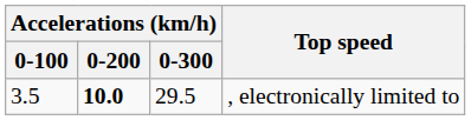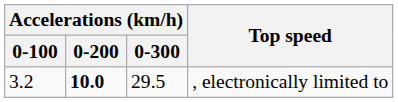 <table class="wikitable">
 <tr>
 <th colspan=3>Accelerations (km/h)</th>
 <th rowspan=2>Top speed</th>
 </tr>
 <tr>
 <th>0-100</th>
 <th>0-200</th>
 <th>0-300</th>
 </tr>
 <tr>
-<td>3.5</td>
+<td>3.2</td>
 <td><strong>10.0</strong></td>
 <td>29.5</td>
 <td>, electronically limited to </td>
 </tr>
 </table>
